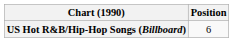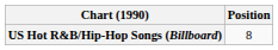 <table class="wikitable plainrowheaders" style="text-align:center">
 <tr>
 <th scope="col">Chart (1990)</th>
 <th scope="col">Position</th>
 </tr>
 <tr>
 <th scope="row">US Hot R&B/Hip-Hop Songs (<em>Billboard</em>)</th>
-<td>6</td>
+<td>8</td>
 </tr>
 </table>
